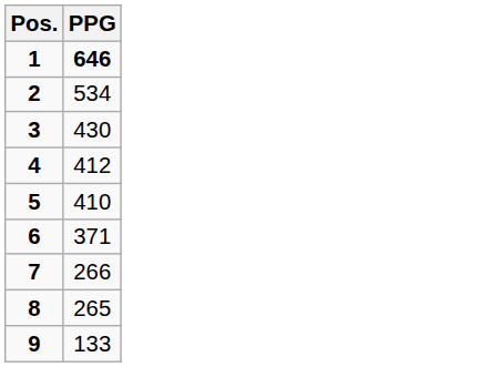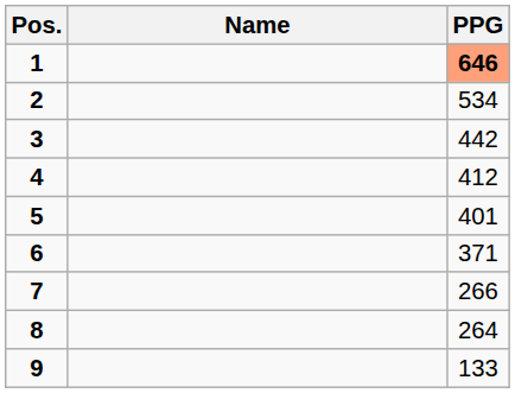 <table class="wikitable" style="text-align:center; font-size:90%;">
 <tr>
 <th width=30px>Pos.</th>
+<th width=220px>Name</th>
 <th width=20px>PPG</th>
 </tr>
 <tr>
 <td><strong>1</strong></td>
-<td><strong>646</strong></td>
+<td align=left><strong></strong></td>
+<td style="background: lightsalmon;"><strong>646</strong></td>
 </tr>
 <tr>
 <td><strong>2</strong></td>
+<td align=left></td>
 <td>534</td>
 </tr>
 <tr>
 <td><strong>3</strong></td>
-<td>430</td>
+<td align=left></td>
+<td>442</td>
 </tr>
 <tr>
 <td><strong>4</strong></td>
+<td align=left></td>
 <td>412</td>
 </tr>
 <tr>
 <td><strong>5</strong></td>
-<td>410</td>
+<td align=left></td>
+<td>401</td>
 </tr>
 <tr>
 <td><strong>6</strong></td>
+<td align=left></td>
 <td>371</td>
 </tr>
 <tr>
 <td><strong>7</strong></td>
+<td align=left></td>
 <td>266</td>
 </tr>
 <tr>
 <td><strong>8</strong></td>
-<td>265</td>
+<td align=left></td>
+<td>264</td>
 </tr>
 <tr>
 <td><strong>9</strong></td>
+<td align=left></td>
 <td>133</td>
 </tr>
 </table>
